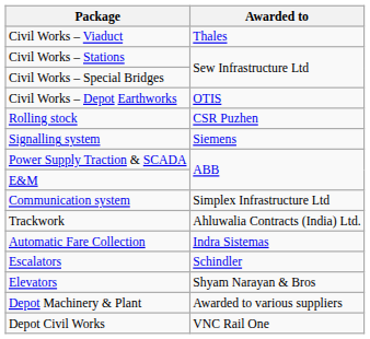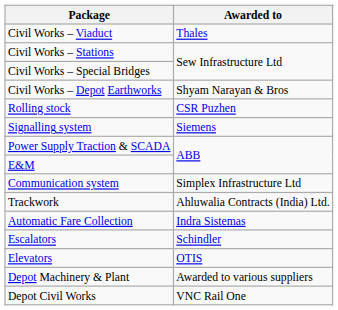 <table class="wikitable" style="margin-left: 5px; font-size: x-small; float: right;">
 <tr>
 <th>Package</th>
 <th>Awarded to</th>
 </tr>
 <tr>
 <td>Civil Works – <a href='#'>Viaduct</a></td>
 <td><a href='#'>Thales</a></td>
 </tr>
 <tr>
 <td>Civil Works – <a href='#'>Stations</a></td>
 <td rowspan = "2">Sew Infrastructure Ltd</td>
 </tr>
 <tr>
 <td>Civil Works – Special Bridges</td>
 </tr>
 <tr>
 <td>Civil Works – <a href='#'>Depot</a> <a href='#'>Earthworks</a></td>
-<td><a href='#'>OTIS</a></td>
+<td>Shyam Narayan & Bros</td>
 </tr>
 <tr>
 <td><a href='#'>Rolling stock</a></td>
 <td><a href='#'>CSR Puzhen</a></td>
 </tr>
 <tr>
 <td><a href='#'>Signalling system</a></td>
 <td><a href='#'>Siemens</a></td>
 </tr>
 <tr>
 <td><a href='#'>Power Supply Traction</a> & <a href='#'>SCADA</a></td>
 <td rowspan = "2"><a href='#'>ABB</a></td>
 </tr>
 <tr>
 <td><a href='#'>E&M</a></td>
 </tr>
 <tr>
 <td><a href='#'>Communication system</a></td>
 <td>Simplex Infrastructure Ltd</td>
 </tr>
 <tr>
 <td>Trackwork</td>
 <td>Ahluwalia Contracts (India) Ltd.</td>
 </tr>
 <tr>
 <td><a href='#'>Automatic Fare Collection</a></td>
 <td><a href='#'>Indra Sistemas</a></td>
 </tr>
 <tr>
 <td><a href='#'>Escalators</a></td>
 <td><a href='#'>Schindler</a></td>
 </tr>
 <tr>
 <td><a href='#'>Elevators</a></td>
-<td>Shyam Narayan & Bros</td>
+<td><a href='#'>OTIS</a></td>
 </tr>
 <tr>
 <td><a href='#'>Depot</a> Machinery & Plant</td>
 <td>Awarded to various suppliers</td>
 </tr>
 <tr>
 <td>Depot Civil Works</td>
 <td>VNC Rail One</td>
 </tr>
 </table>
